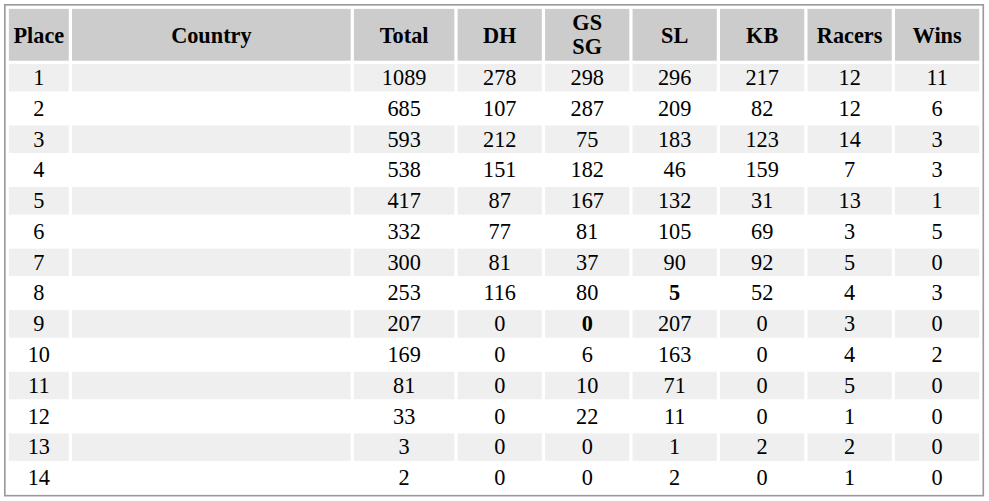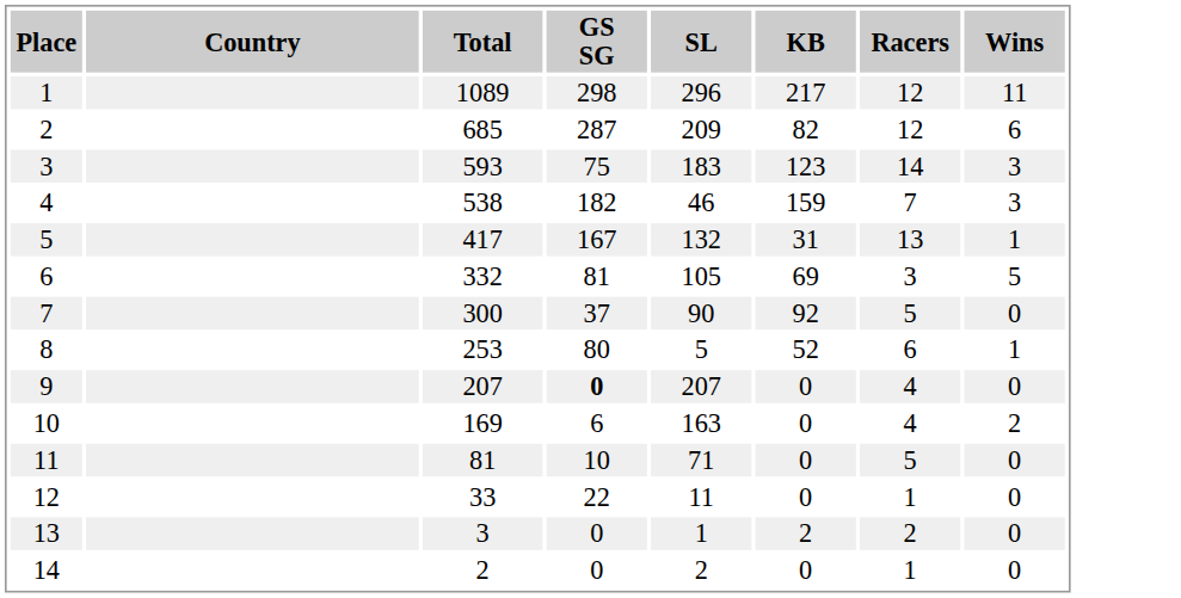 <table border="0" style="border: 1px solid #999; background-color:#FFFFFF; text-align:center; font-size:86%; line-height:15px;">
 <tr align="center" bgcolor="#CCCCCC">
 <th width=35>Place</th>
 <th width=170>Country</th>
 <th width=60>Total</th>
-<th width=50>DH</th>
 <th width=50>GS<br>SG</th>
 <th width=50>SL</th>
 <th width=50>KB</th>
 <th width=50>Racers</th>
 <th width=50>Wins</th>
 </tr>
 <tr bgcolor="#EFEFEF">
 <td>1</td>
 <td align="left"></td>
 <td>1089</td>
-<td>278</td>
 <td>298</td>
 <td>296</td>
 <td>217</td>
 <td>12</td>
 <td>11</td>
 </tr>
 <tr>
 <td>2</td>
 <td align="left"></td>
 <td>685</td>
-<td>107</td>
 <td>287</td>
 <td>209</td>
 <td>82</td>
 <td>12</td>
 <td>6</td>
 </tr>
 <tr bgcolor="#EFEFEF">
 <td>3</td>
 <td align="left"></td>
 <td>593</td>
-<td>212</td>
 <td>75</td>
 <td>183</td>
 <td>123</td>
 <td>14</td>
 <td>3</td>
 </tr>
 <tr>
 <td>4</td>
 <td align="left"></td>
 <td>538</td>
-<td>151</td>
 <td>182</td>
 <td>46</td>
 <td>159</td>
 <td>7</td>
 <td>3</td>
 </tr>
 <tr bgcolor="#EFEFEF">
 <td>5</td>
 <td align="left"></td>
 <td>417</td>
-<td>87</td>
 <td>167</td>
 <td>132</td>
 <td>31</td>
 <td>13</td>
 <td>1</td>
 </tr>
 <tr>
 <td>6</td>
 <td align="left"></td>
 <td>332</td>
-<td>77</td>
 <td>81</td>
 <td>105</td>
 <td>69</td>
 <td>3</td>
 <td>5</td>
 </tr>
 <tr bgcolor="#EFEFEF">
 <td>7</td>
 <td align="left"></td>
 <td>300</td>
-<td>81</td>
 <td>37</td>
 <td>90</td>
 <td>92</td>
 <td>5</td>
 <td>0</td>
 </tr>
 <tr>
 <td>8</td>
 <td align="left"></td>
 <td>253</td>
-<td>116</td>
 <td>80</td>
-<td><strong>5</strong></td>
+<td>5</td>
 <td>52</td>
-<td>4</td>
-<td>3</td>
+<td>6</td>
+<td>1</td>
 </tr>
 <tr bgcolor="#EFEFEF">
 <td>9</td>
 <td align="left"></td>
 <td>207</td>
-<td>0</td>
 <td><strong>0</strong></td>
 <td>207</td>
 <td>0</td>
-<td>3</td>
+<td>4</td>
 <td>0</td>
 </tr>
 <tr>
 <td>10</td>
 <td align="left"></td>
 <td>169</td>
-<td>0</td>
 <td>6</td>
 <td>163</td>
 <td>0</td>
 <td>4</td>
 <td>2</td>
 </tr>
 <tr bgcolor="#EFEFEF">
 <td>11</td>
 <td align="left"></td>
 <td>81</td>
-<td>0</td>
 <td>10</td>
 <td>71</td>
 <td>0</td>
 <td>5</td>
 <td>0</td>
 </tr>
 <tr>
 <td>12</td>
 <td align="left"></td>
 <td>33</td>
-<td>0</td>
 <td>22</td>
 <td>11</td>
 <td>0</td>
 <td>1</td>
 <td>0</td>
 </tr>
 <tr bgcolor="#EFEFEF">
 <td>13</td>
 <td align="left"></td>
 <td>3</td>
 <td>0</td>
-<td>0</td>
 <td>1</td>
 <td>2</td>
 <td>2</td>
 <td>0</td>
 </tr>
 <tr>
 <td>14</td>
 <td align="left"></td>
 <td>2</td>
 <td>0</td>
-<td>0</td>
 <td>2</td>
 <td>0</td>
 <td>1</td>
 <td>0</td>
 </tr>
 </table>
